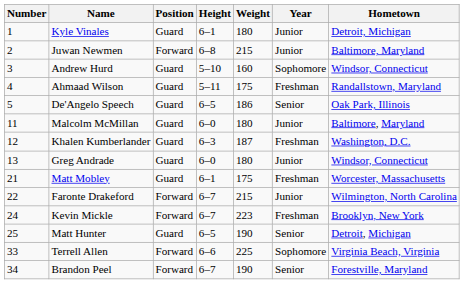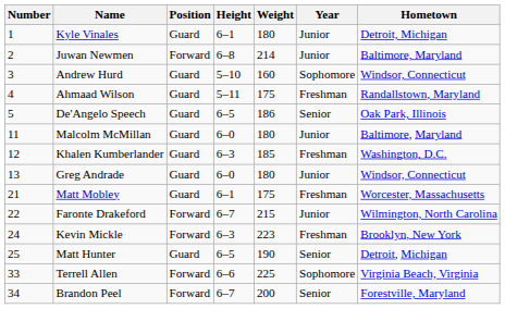 <table class="wikitable sortable" style="font-size: 95%;">
 <tr>
 <th>Number</th>
 <th>Name</th>
 <th>Position</th>
 <th>Height</th>
 <th>Weight</th>
 <th>Year</th>
 <th>Hometown</th>
 </tr>
 <tr>
 <td>1</td>
 <td><a href='#'>Kyle Vinales</a></td>
 <td>Guard</td>
 <td>6–1</td>
 <td>180</td>
 <td>Junior</td>
 <td><a href='#'>Detroit, Michigan</a></td>
 </tr>
 <tr>
 <td>2</td>
 <td>Juwan Newmen</td>
 <td>Forward</td>
 <td>6–8</td>
-<td>215</td>
+<td>214</td>
 <td>Junior</td>
 <td><a href='#'>Baltimore, Maryland</a></td>
 </tr>
 <tr>
 <td>3</td>
 <td>Andrew Hurd</td>
 <td>Guard</td>
 <td>5–10</td>
 <td>160</td>
 <td>Sophomore</td>
 <td><a href='#'>Windsor, Connecticut</a></td>
 </tr>
 <tr>
 <td>4</td>
 <td>Ahmaad Wilson</td>
 <td>Guard</td>
 <td>5–11</td>
 <td>175</td>
 <td>Freshman</td>
 <td><a href='#'>Randallstown, Maryland</a></td>
 </tr>
 <tr>
 <td>5</td>
 <td>De'Angelo Speech</td>
 <td>Guard</td>
 <td>6–5</td>
 <td>186</td>
 <td>Senior</td>
 <td><a href='#'>Oak Park, Illinois</a></td>
 </tr>
 <tr>
 <td>11</td>
 <td>Malcolm McMillan</td>
 <td>Guard</td>
 <td>6–0</td>
 <td>180</td>
 <td>Junior</td>
 <td><a href='#'>Baltimore</a>, <a href='#'>Maryland</a></td>
 </tr>
 <tr>
 <td>12</td>
 <td>Khalen Kumberlander</td>
 <td>Guard</td>
 <td>6–3</td>
-<td>187</td>
+<td>185</td>
 <td>Freshman</td>
 <td><a href='#'>Washington, D.C.</a></td>
 </tr>
 <tr>
 <td>13</td>
 <td>Greg Andrade</td>
 <td>Guard</td>
 <td>6–0</td>
 <td>180</td>
 <td>Junior</td>
 <td><a href='#'>Windsor, Connecticut</a></td>
 </tr>
 <tr>
 <td>21</td>
 <td><a href='#'>Matt Mobley</a></td>
 <td>Guard</td>
 <td>6–1</td>
 <td>175</td>
 <td>Freshman</td>
 <td><a href='#'>Worcester, Massachusetts</a></td>
 </tr>
 <tr>
 <td>22</td>
 <td>Faronte Drakeford</td>
 <td>Forward</td>
 <td>6–7</td>
 <td>215</td>
 <td>Junior</td>
 <td><a href='#'>Wilmington, North Carolina</a></td>
 </tr>
 <tr>
 <td>24</td>
 <td>Kevin Mickle</td>
 <td>Forward</td>
-<td>6–7</td>
+<td>6–3</td>
 <td>223</td>
 <td>Freshman</td>
 <td><a href='#'>Brooklyn, New York</a></td>
 </tr>
 <tr>
 <td>25</td>
 <td>Matt Hunter</td>
 <td>Guard</td>
 <td>6–5</td>
 <td>190</td>
 <td>Senior</td>
 <td><a href='#'>Detroit</a>, <a href='#'>Michigan</a></td>
 </tr>
 <tr>
 <td>33</td>
 <td>Terrell Allen</td>
 <td>Forward</td>
 <td>6–6</td>
 <td>225</td>
 <td>Sophomore</td>
 <td><a href='#'>Virginia Beach, Virginia</a></td>
 </tr>
 <tr>
 <td>34</td>
 <td>Brandon Peel</td>
 <td>Forward</td>
 <td>6–7</td>
-<td>190</td>
+<td>200</td>
 <td>Senior</td>
 <td><a href='#'>Forestville, Maryland</a></td>
 </tr>
 </table>
